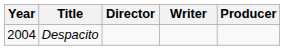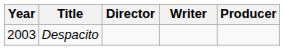 <table class="wikitable">
 <tr>
 <th>Year</th>
 <th>Title</th>
 <th width=65>Director</th>
 <th width=65>Writer</th>
 <th width=65>Producer</th>
 </tr>
 <tr>
-<td>2004</td>
+<td>2003</td>
 <td><em>Despacito</em></td>
 <td></td>
 <td></td>
 <td></td>
 </tr>
 </table>
